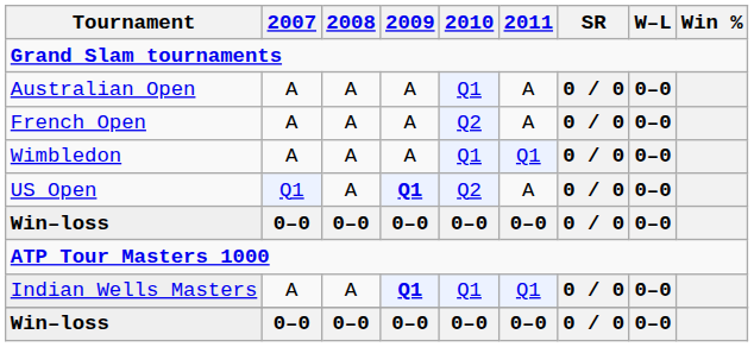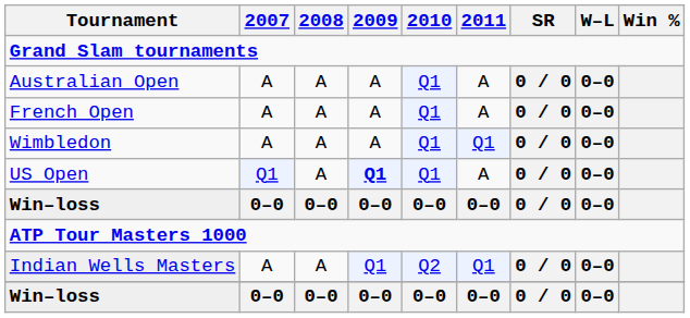 <table class=wikitable style=text-align:center>
 <tr>
 <th>Tournament</th>
 <th><a href='#'>2007</a></th>
 <th><a href='#'>2008</a></th>
 <th><a href='#'>2009</a></th>
 <th><a href='#'>2010</a></th>
 <th><a href='#'>2011</a></th>
 <th>SR</th>
 <th>W–L</th>
 <th>Win %</th>
 </tr>
 <tr>
 <td colspan=25 style=text-align:left><a href='#'><strong>Grand Slam tournaments</strong></a></td>
 </tr>
 <tr>
 <td align=left><a href='#'>Australian Open</a></td>
 <td>A</td>
 <td>A</td>
 <td>A</td>
 <td bgcolor=ecf2ff><a href='#'>Q1</a></td>
 <td>A</td>
 <th>0 / 0</th>
 <th>0–0</th>
 <th></th>
 </tr>
 <tr>
 <td align=left><a href='#'>French Open</a></td>
 <td>A</td>
 <td>A</td>
 <td>A</td>
-<td bgcolor=ecf2ff><a href='#'>Q2</a></td>
+<td bgcolor=ecf2ff><a href='#'>Q1</a></td>
 <td>A</td>
 <th>0 / 0</th>
 <th>0–0</th>
 <th></th>
 </tr>
 <tr>
 <td align=left><a href='#'>Wimbledon</a></td>
 <td>A</td>
 <td>A</td>
 <td>A</td>
 <td bgcolor=ecf2ff><a href='#'>Q1</a></td>
 <td bgcolor=ecf2ff><a href='#'>Q1</a></td>
 <th>0 / 0</th>
 <th>0–0</th>
 <th></th>
 </tr>
 <tr>
 <td align=left><a href='#'>US Open</a></td>
 <td bgcolor=ecf2ff><a href='#'>Q1</a></td>
 <td>A</td>
 <td bgcolor=ecf2ff><strong><a href='#'>Q1</a></strong></td>
-<td bgcolor=ecf2ff><a href='#'>Q2</a></td>
+<td bgcolor=ecf2ff><a href='#'>Q1</a></td>
 <td>A</td>
 <th>0 / 0</th>
 <th>0–0</th>
 <th></th>
 </tr>
 <tr style=font-weight:bold;background:#efefef>
 <td style=text-align:left>Win–loss</td>
 <th>0–0</th>
 <th>0–0</th>
 <th>0–0</th>
 <th>0–0</th>
 <th>0–0</th>
 <th>0 / 0</th>
 <th>0–0</th>
 <th></th>
 </tr>
 <tr>
 <td colspan=25 style=text-align:left><strong><a href='#'>ATP Tour Masters 1000</a></strong></td>
 </tr>
 <tr>
 <td bgcolor=efefef align=left><a href='#'>Indian Wells Masters</a></td>
 <td>A</td>
 <td>A</td>
-<td bgcolor=ecf2ff><strong><a href='#'>Q1</a></strong></td>
 <td bgcolor=ecf2ff><a href='#'>Q1</a></td>
+<td bgcolor=ecf2ff><a href='#'>Q2</a></td>
 <td bgcolor=ecf2ff><a href='#'>Q1</a></td>
 <th>0 / 0</th>
 <th>0–0</th>
 <th></th>
 </tr>
 <tr>
 </tr>
 <tr style=font-weight:bold;background:#efefef>
 <td style=text-align:left>Win–loss</td>
 <th>0–0</th>
 <th>0–0</th>
 <th>0–0</th>
 <th>0–0</th>
 <th>0–0</th>
 <th>0 / 0</th>
 <th>0–0</th>
 <th></th>
 </tr>
 </table>
